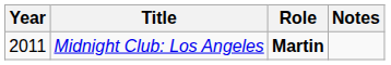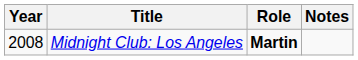 <table class="wikitable sortable">
 <tr>
 <th>Year</th>
 <th>Title</th>
 <th>Role</th>
 <th>Notes</th>
 </tr>
 <tr>
-<td>2011</td>
+<td>2008</td>
 <td><em><a href='#'>Midnight Club: Los Angeles</a></em></td>
 <td><strong>Martin</strong></td>
 <td></td>
 </tr>
 </table>
